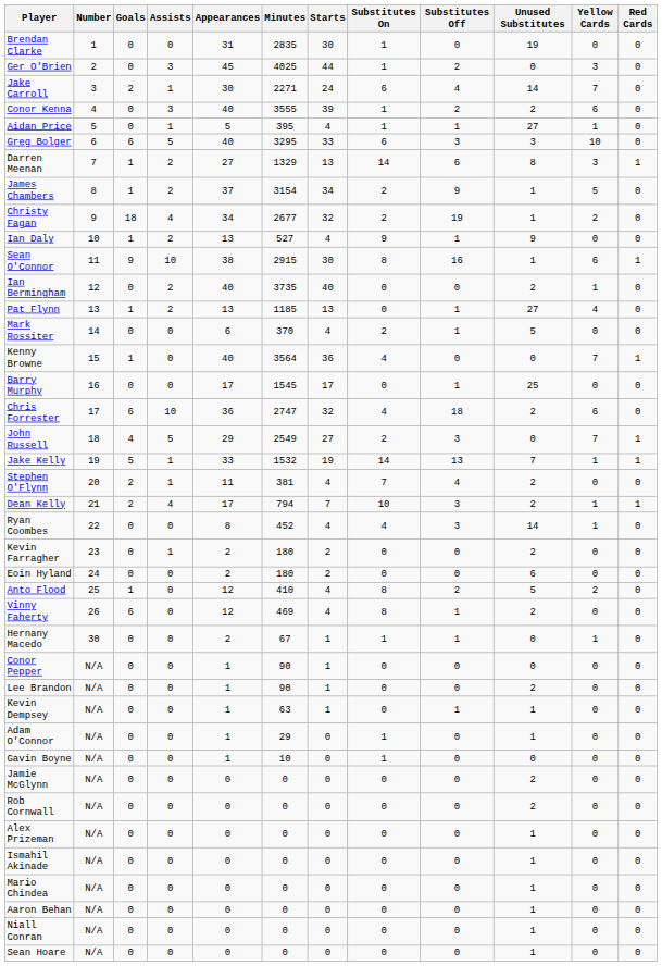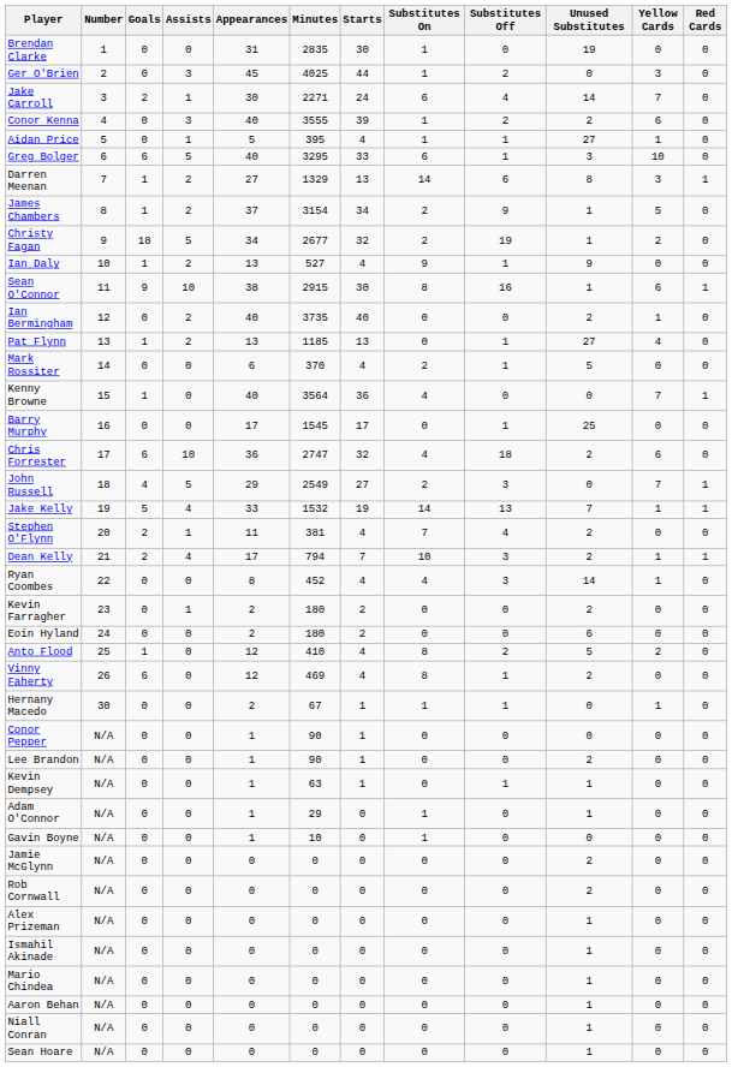 <table class="wikitable">
 <tr>
 <th>Player</th>
 <th>Number</th>
 <th>Goals</th>
 <th>Assists</th>
 <th>Appearances</th>
 <th>Minutes</th>
 <th>Starts</th>
 <th>Substitutes On</th>
 <th>Substitutes Off</th>
 <th>Unused Substitutes</th>
 <th>Yellow Cards</th>
 <th>Red Cards</th>
 </tr>
 <tr>
 <td> <a href='#'>Brendan Clarke</a></td>
 <td align=center>1</td>
 <td align=center>0</td>
 <td align=center>0</td>
 <td align=center>31</td>
 <td align=center>2835</td>
 <td align=center>30</td>
 <td align=center>1</td>
 <td align=center>0</td>
 <td align=center>19</td>
 <td align=center>0</td>
 <td align=center>0</td>
 </tr>
 <tr>
 <td> <a href='#'>Ger O'Brien</a></td>
 <td align=center>2</td>
 <td align=center>0</td>
 <td align=center>3</td>
 <td align=center>45</td>
 <td align=center>4025</td>
 <td align=center>44</td>
 <td align=center>1</td>
 <td align=center>2</td>
 <td align=center>0</td>
 <td align=center>3</td>
 <td align=center>0</td>
 </tr>
 <tr>
 <td> <a href='#'>Jake Carroll</a></td>
 <td align=center>3</td>
 <td align=center>2</td>
 <td align=center>1</td>
 <td align=center>30</td>
 <td align=center>2271</td>
 <td align=center>24</td>
 <td align=center>6</td>
 <td align=center>4</td>
 <td align=center>14</td>
 <td align=center>7</td>
 <td align=center>0</td>
 </tr>
 <tr>
 <td> <a href='#'>Conor Kenna</a></td>
 <td align=center>4</td>
 <td align=center>0</td>
 <td align=center>3</td>
 <td align=center>40</td>
 <td align=center>3555</td>
 <td align=center>39</td>
 <td align=center>1</td>
 <td align=center>2</td>
 <td align=center>2</td>
 <td align=center>6</td>
 <td align=center>0</td>
 </tr>
 <tr>
 <td> <a href='#'>Aidan Price</a></td>
 <td align=center>5</td>
 <td align=center>0</td>
 <td align=center>1</td>
 <td align=center>5</td>
 <td align=center>395</td>
 <td align=center>4</td>
 <td align=center>1</td>
 <td align=center>1</td>
 <td align=center>27</td>
 <td align=center>1</td>
 <td align=center>0</td>
 </tr>
 <tr>
 <td> <a href='#'>Greg Bolger</a></td>
 <td align=center>6</td>
 <td align=center>6</td>
 <td align=center>5</td>
 <td align=center>40</td>
 <td align=center>3295</td>
 <td align=center>33</td>
 <td align=center>6</td>
-<td align=center>3</td>
+<td align=center>1</td>
 <td align=center>3</td>
 <td align=center>10</td>
 <td align=center>0</td>
 </tr>
 <tr>
 <td> Darren Meenan</td>
 <td align=center>7</td>
 <td align=center>1</td>
 <td align=center>2</td>
 <td align=center>27</td>
 <td align=center>1329</td>
 <td align=center>13</td>
 <td align=center>14</td>
 <td align=center>6</td>
 <td align=center>8</td>
 <td align=center>3</td>
 <td align=center>1</td>
 </tr>
 <tr>
 <td> <a href='#'>James Chambers</a></td>
 <td align=center>8</td>
 <td align=center>1</td>
 <td align=center>2</td>
 <td align=center>37</td>
 <td align=center>3154</td>
 <td align=center>34</td>
 <td align=center>2</td>
 <td align=center>9</td>
 <td align=center>1</td>
 <td align=center>5</td>
 <td align=center>0</td>
 </tr>
 <tr>
 <td> <a href='#'>Christy Fagan</a></td>
 <td align=center>9</td>
 <td align=center>18</td>
-<td align=center>4</td>
+<td align=center>5</td>
 <td align=center>34</td>
 <td align=center>2677</td>
 <td align=center>32</td>
 <td align=center>2</td>
 <td align=center>19</td>
 <td align=center>1</td>
 <td align=center>2</td>
 <td align=center>0</td>
 </tr>
 <tr>
 <td> <a href='#'>Ian Daly</a></td>
 <td align=center>10</td>
 <td align=center>1</td>
 <td align=center>2</td>
 <td align=center>13</td>
 <td align=center>527</td>
 <td align=center>4</td>
 <td align=center>9</td>
 <td align=center>1</td>
 <td align=center>9</td>
 <td align=center>0</td>
 <td align=center>0</td>
 </tr>
 <tr>
 <td> <a href='#'>Sean O'Connor</a></td>
 <td align=center>11</td>
 <td align=center>9</td>
 <td align=center>10</td>
 <td align=center>38</td>
 <td align=center>2915</td>
 <td align=center>30</td>
 <td align=center>8</td>
 <td align=center>16</td>
 <td align=center>1</td>
 <td align=center>6</td>
 <td align=center>1</td>
 </tr>
 <tr>
 <td> <a href='#'>Ian Bermingham</a></td>
 <td align=center>12</td>
 <td align=center>0</td>
 <td align=center>2</td>
 <td align=center>40</td>
 <td align=center>3735</td>
 <td align=center>40</td>
 <td align=center>0</td>
 <td align=center>0</td>
 <td align=center>2</td>
 <td align=center>1</td>
 <td align=center>0</td>
 </tr>
 <tr>
 <td> <a href='#'>Pat Flynn</a></td>
 <td align=center>13</td>
 <td align=center>1</td>
 <td align=center>2</td>
 <td align=center>13</td>
 <td align=center>1185</td>
 <td align=center>13</td>
 <td align=center>0</td>
 <td align=center>1</td>
 <td align=center>27</td>
 <td align=center>4</td>
 <td align=center>0</td>
 </tr>
 <tr>
 <td> <a href='#'>Mark Rossiter</a></td>
 <td align=center>14</td>
 <td align=center>0</td>
 <td align=center>0</td>
 <td align=center>6</td>
 <td align=center>370</td>
 <td align=center>4</td>
 <td align=center>2</td>
 <td align=center>1</td>
 <td align=center>5</td>
 <td align=center>0</td>
 <td align=center>0</td>
 </tr>
 <tr>
 <td> Kenny Browne</td>
 <td align=center>15</td>
 <td align=center>1</td>
 <td align=center>0</td>
 <td align=center>40</td>
 <td align=center>3564</td>
 <td align=center>36</td>
 <td align=center>4</td>
 <td align=center>0</td>
 <td align=center>0</td>
 <td align=center>7</td>
 <td align=center>1</td>
 </tr>
 <tr>
 <td> <a href='#'>Barry Murphy</a></td>
 <td align=center>16</td>
 <td align=center>0</td>
 <td align=center>0</td>
 <td align=center>17</td>
 <td align=center>1545</td>
 <td align=center>17</td>
 <td align=center>0</td>
 <td align=center>1</td>
 <td align=center>25</td>
 <td align=center>0</td>
 <td align=center>0</td>
 </tr>
 <tr>
 <td> <a href='#'>Chris Forrester</a></td>
 <td align=center>17</td>
 <td align=center>6</td>
 <td align=center>10</td>
 <td align=center>36</td>
 <td align=center>2747</td>
 <td align=center>32</td>
 <td align=center>4</td>
 <td align=center>18</td>
 <td align=center>2</td>
 <td align=center>6</td>
 <td align=center>0</td>
 </tr>
 <tr>
 <td> <a href='#'>John Russell</a></td>
 <td align=center>18</td>
 <td align=center>4</td>
 <td align=center>5</td>
 <td align=center>29</td>
 <td align=center>2549</td>
 <td align=center>27</td>
 <td align=center>2</td>
 <td align=center>3</td>
 <td align=center>0</td>
 <td align=center>7</td>
 <td align=center>1</td>
 </tr>
 <tr>
 <td> <a href='#'>Jake Kelly</a></td>
 <td align=center>19</td>
 <td align=center>5</td>
-<td align=center>1</td>
+<td align=center>4</td>
 <td align=center>33</td>
 <td align=center>1532</td>
 <td align=center>19</td>
 <td align=center>14</td>
 <td align=center>13</td>
 <td align=center>7</td>
 <td align=center>1</td>
 <td align=center>1</td>
 </tr>
 <tr>
 <td> <a href='#'>Stephen O'Flynn</a></td>
 <td align=center>20</td>
 <td align=center>2</td>
 <td align=center>1</td>
 <td align=center>11</td>
 <td align=center>381</td>
 <td align=center>4</td>
 <td align=center>7</td>
 <td align=center>4</td>
 <td align=center>2</td>
 <td align=center>0</td>
 <td align=center>0</td>
 </tr>
 <tr>
 <td> <a href='#'>Dean Kelly</a></td>
 <td align=center>21</td>
 <td align=center>2</td>
 <td align=center>4</td>
 <td align=center>17</td>
 <td align=center>794</td>
 <td align=center>7</td>
 <td align=center>10</td>
 <td align=center>3</td>
 <td align=center>2</td>
 <td align=center>1</td>
 <td align=center>1</td>
 </tr>
 <tr>
 <td> Ryan Coombes</td>
 <td align=center>22</td>
 <td align=center>0</td>
 <td align=center>0</td>
 <td align=center>8</td>
 <td align=center>452</td>
 <td align=center>4</td>
 <td align=center>4</td>
 <td align=center>3</td>
 <td align=center>14</td>
 <td align=center>1</td>
 <td align=center>0</td>
 </tr>
 <tr>
 <td> Kevin Farragher</td>
 <td align=center>23</td>
 <td align=center>0</td>
 <td align=center>1</td>
 <td align=center>2</td>
 <td align=center>180</td>
 <td align=center>2</td>
 <td align=center>0</td>
 <td align=center>0</td>
 <td align=center>2</td>
 <td align=center>0</td>
 <td align=center>0</td>
 </tr>
 <tr>
 <td> Eoin Hyland</td>
 <td align=center>24</td>
 <td align=center>0</td>
 <td align=center>0</td>
 <td align=center>2</td>
 <td align=center>180</td>
 <td align=center>2</td>
 <td align=center>0</td>
 <td align=center>0</td>
 <td align=center>6</td>
 <td align=center>0</td>
 <td align=center>0</td>
 </tr>
 <tr>
 <td> <a href='#'>Anto Flood</a></td>
 <td align=center>25</td>
 <td align=center>1</td>
 <td align=center>0</td>
 <td align=center>12</td>
 <td align=center>410</td>
 <td align=center>4</td>
 <td align=center>8</td>
 <td align=center>2</td>
 <td align=center>5</td>
 <td align=center>2</td>
 <td align=center>0</td>
 </tr>
 <tr>
 <td> <a href='#'>Vinny Faherty</a></td>
 <td align=center>26</td>
 <td align=center>6</td>
 <td align=center>0</td>
 <td align=center>12</td>
 <td align=center>469</td>
 <td align=center>4</td>
 <td align=center>8</td>
 <td align=center>1</td>
 <td align=center>2</td>
 <td align=center>0</td>
 <td align=center>0</td>
 </tr>
 <tr>
 <td> Hernany Macedo</td>
 <td align=center>30</td>
 <td align=center>0</td>
 <td align=center>0</td>
 <td align=center>2</td>
 <td align=center>67</td>
 <td align=center>1</td>
 <td align=center>1</td>
 <td align=center>1</td>
 <td align=center>0</td>
 <td align=center>1</td>
 <td align=center>0</td>
 </tr>
 <tr>
 <td> <a href='#'>Conor Pepper</a></td>
 <td align=center>N/A</td>
 <td align=center>0</td>
 <td align=center>0</td>
 <td align=center>1</td>
 <td align=center>90</td>
 <td align=center>1</td>
 <td align=center>0</td>
 <td align=center>0</td>
 <td align=center>0</td>
 <td align=center>0</td>
 <td align=center>0</td>
 </tr>
 <tr>
 <td> Lee Brandon</td>
 <td align=center>N/A</td>
 <td align=center>0</td>
 <td align=center>0</td>
 <td align=center>1</td>
 <td align=center>90</td>
 <td align=center>1</td>
 <td align=center>0</td>
 <td align=center>0</td>
 <td align=center>2</td>
 <td align=center>0</td>
 <td align=center>0</td>
 </tr>
 <tr>
 <td> Kevin Dempsey</td>
 <td align=center>N/A</td>
 <td align=center>0</td>
 <td align=center>0</td>
 <td align=center>1</td>
 <td align=center>63</td>
 <td align=center>1</td>
 <td align=center>0</td>
 <td align=center>1</td>
 <td align=center>1</td>
 <td align=center>0</td>
 <td align=center>0</td>
 </tr>
 <tr>
 <td> Adam O'Connor</td>
 <td align=center>N/A</td>
 <td align=center>0</td>
 <td align=center>0</td>
 <td align=center>1</td>
 <td align=center>29</td>
 <td align=center>0</td>
 <td align=center>1</td>
 <td align=center>0</td>
 <td align=center>1</td>
 <td align=center>0</td>
 <td align=center>0</td>
 </tr>
 <tr>
 <td> Gavin Boyne</td>
 <td align=center>N/A</td>
 <td align=center>0</td>
 <td align=center>0</td>
 <td align=center>1</td>
 <td align=center>10</td>
 <td align=center>0</td>
 <td align=center>1</td>
 <td align=center>0</td>
 <td align=center>0</td>
 <td align=center>0</td>
 <td align=center>0</td>
 </tr>
 <tr>
 <td> Jamie McGlynn</td>
 <td align=center>N/A</td>
 <td align=center>0</td>
 <td align=center>0</td>
 <td align=center>0</td>
 <td align=center>0</td>
 <td align=center>0</td>
 <td align=center>0</td>
 <td align=center>0</td>
 <td align=center>2</td>
 <td align=center>0</td>
 <td align=center>0</td>
 </tr>
 <tr>
 <td> Rob Cornwall</td>
 <td align=center>N/A</td>
 <td align=center>0</td>
 <td align=center>0</td>
 <td align=center>0</td>
 <td align=center>0</td>
 <td align=center>0</td>
 <td align=center>0</td>
 <td align=center>0</td>
 <td align=center>2</td>
 <td align=center>0</td>
 <td align=center>0</td>
 </tr>
 <tr>
 <td> Alex Prizeman</td>
 <td align=center>N/A</td>
 <td align=center>0</td>
 <td align=center>0</td>
 <td align=center>0</td>
 <td align=center>0</td>
 <td align=center>0</td>
 <td align=center>0</td>
 <td align=center>0</td>
 <td align=center>1</td>
 <td align=center>0</td>
 <td align=center>0</td>
 </tr>
 <tr>
 <td> Ismahil Akinade</td>
 <td align=center>N/A</td>
 <td align=center>0</td>
 <td align=center>0</td>
 <td align=center>0</td>
 <td align=center>0</td>
 <td align=center>0</td>
 <td align=center>0</td>
 <td align=center>0</td>
 <td align=center>1</td>
 <td align=center>0</td>
 <td align=center>0</td>
 </tr>
 <tr>
 <td> Mario Chindea</td>
 <td align=center>N/A</td>
 <td align=center>0</td>
 <td align=center>0</td>
 <td align=center>0</td>
 <td align=center>0</td>
 <td align=center>0</td>
 <td align=center>0</td>
 <td align=center>0</td>
 <td align=center>1</td>
 <td align=center>0</td>
 <td align=center>0</td>
 </tr>
 <tr>
 <td> Aaron Behan</td>
 <td align=center>N/A</td>
 <td align=center>0</td>
 <td align=center>0</td>
 <td align=center>0</td>
 <td align=center>0</td>
 <td align=center>0</td>
 <td align=center>0</td>
 <td align=center>0</td>
 <td align=center>1</td>
 <td align=center>0</td>
 <td align=center>0</td>
 </tr>
 <tr>
 <td> Niall Conran</td>
 <td align=center>N/A</td>
 <td align=center>0</td>
 <td align=center>0</td>
 <td align=center>0</td>
 <td align=center>0</td>
 <td align=center>0</td>
 <td align=center>0</td>
 <td align=center>0</td>
 <td align=center>1</td>
 <td align=center>0</td>
 <td align=center>0</td>
 </tr>
 <tr>
 <td> Sean Hoare</td>
 <td align=center>N/A</td>
 <td align=center>0</td>
 <td align=center>0</td>
 <td align=center>0</td>
 <td align=center>0</td>
 <td align=center>0</td>
 <td align=center>0</td>
 <td align=center>0</td>
 <td align=center>1</td>
 <td align=center>0</td>
 <td align=center>0</td>
 </tr>
 </table>
